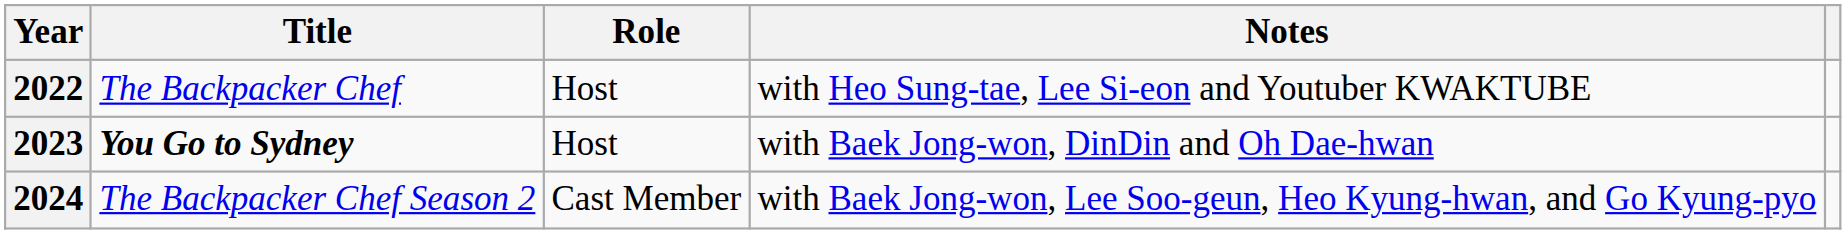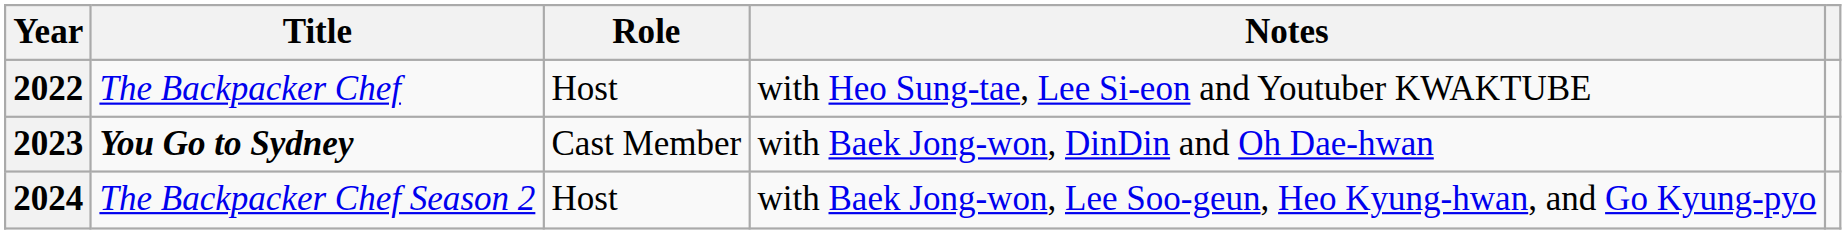 <table class="wikitable plainrowheaders sortable">
 <tr>
 <th scope="col">Year</th>
 <th scope="col">Title</th>
 <th scope="col">Role</th>
 <th scope="col">Notes</th>
 <th scope="col" class="unsortable"></th>
 </tr>
 <tr>
 <th scope="row">2022</th>
 <td><em><a href='#'>The Backpacker Chef</a></em></td>
 <td>Host</td>
 <td>with <a href='#'>Heo Sung-tae</a>, <a href='#'>Lee Si-eon</a> and Youtuber KWAKTUBE</td>
 <td style="text-align:center"></td>
 </tr>
 <tr>
 <th scope="row">2023</th>
 <td><strong><em>You Go to Sydney</em></strong></td>
-<td>Host</td>
+<td>Cast Member</td>
 <td>with <a href='#'>Baek Jong-won</a>, <a href='#'>DinDin</a> and <a href='#'>Oh Dae-hwan</a></td>
 <td style="text-align:center"></td>
 </tr>
 <tr>
 <th scope="row">2024</th>
 <td><em><a href='#'>The Backpacker Chef Season 2</a></em></td>
-<td>Cast Member</td>
+<td>Host</td>
 <td>with <a href='#'>Baek Jong-won</a>, <a href='#'>Lee Soo-geun</a>, <a href='#'>Heo Kyung-hwan</a>, and <a href='#'>Go Kyung-pyo</a></td>
 <td style="text-align:center"></td>
 </tr>
 </table>
